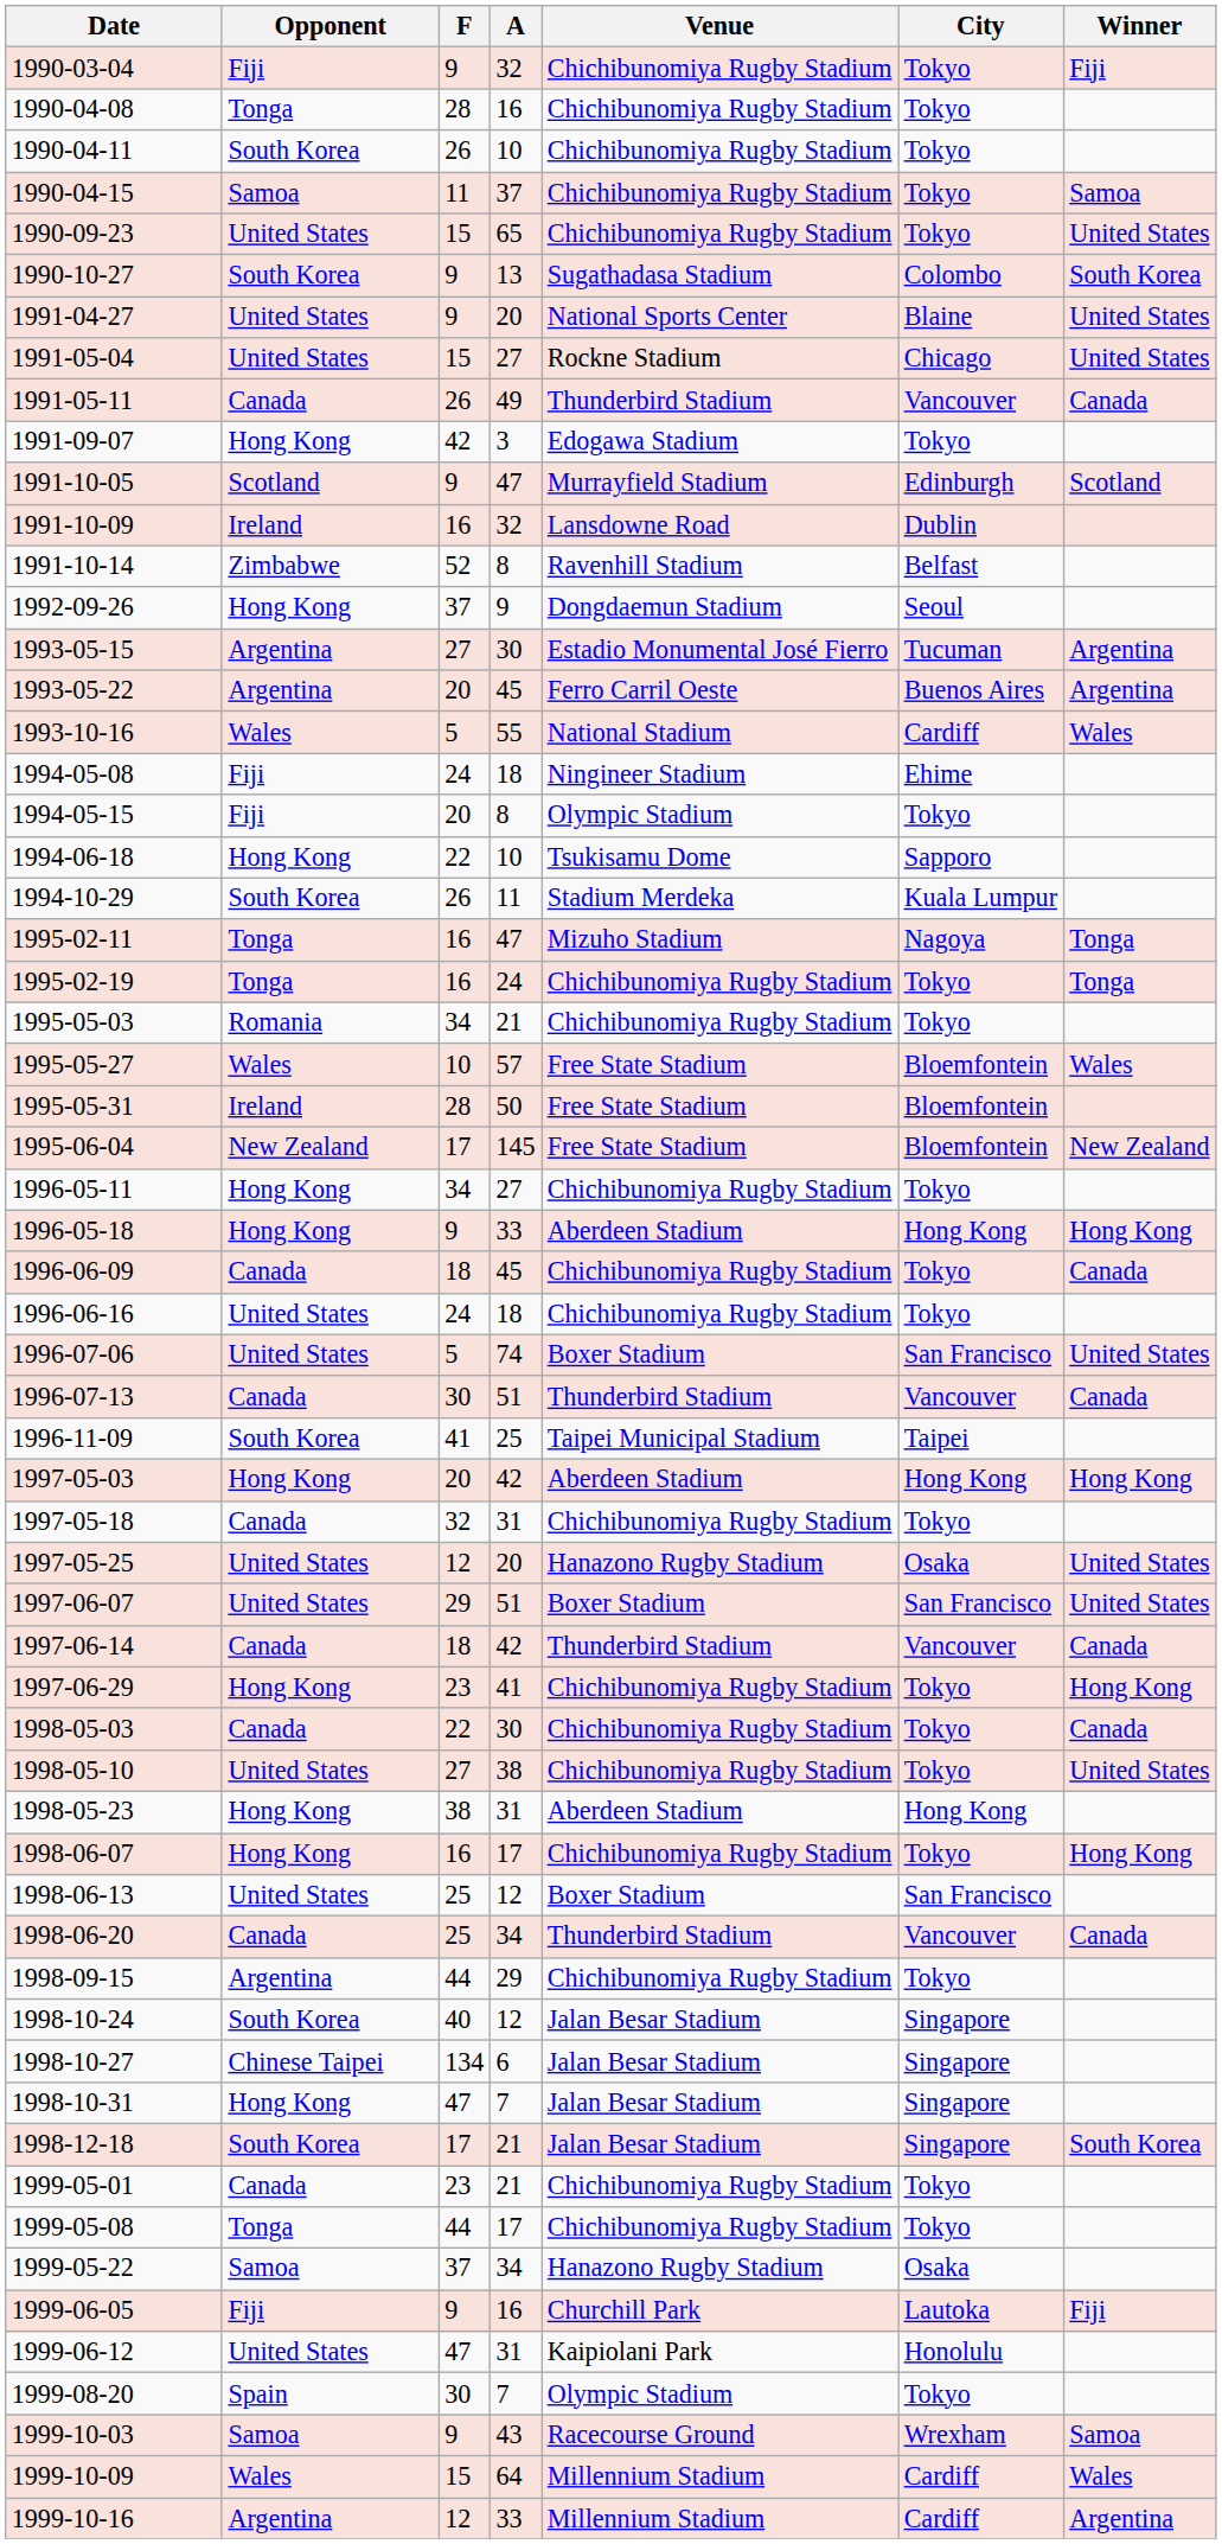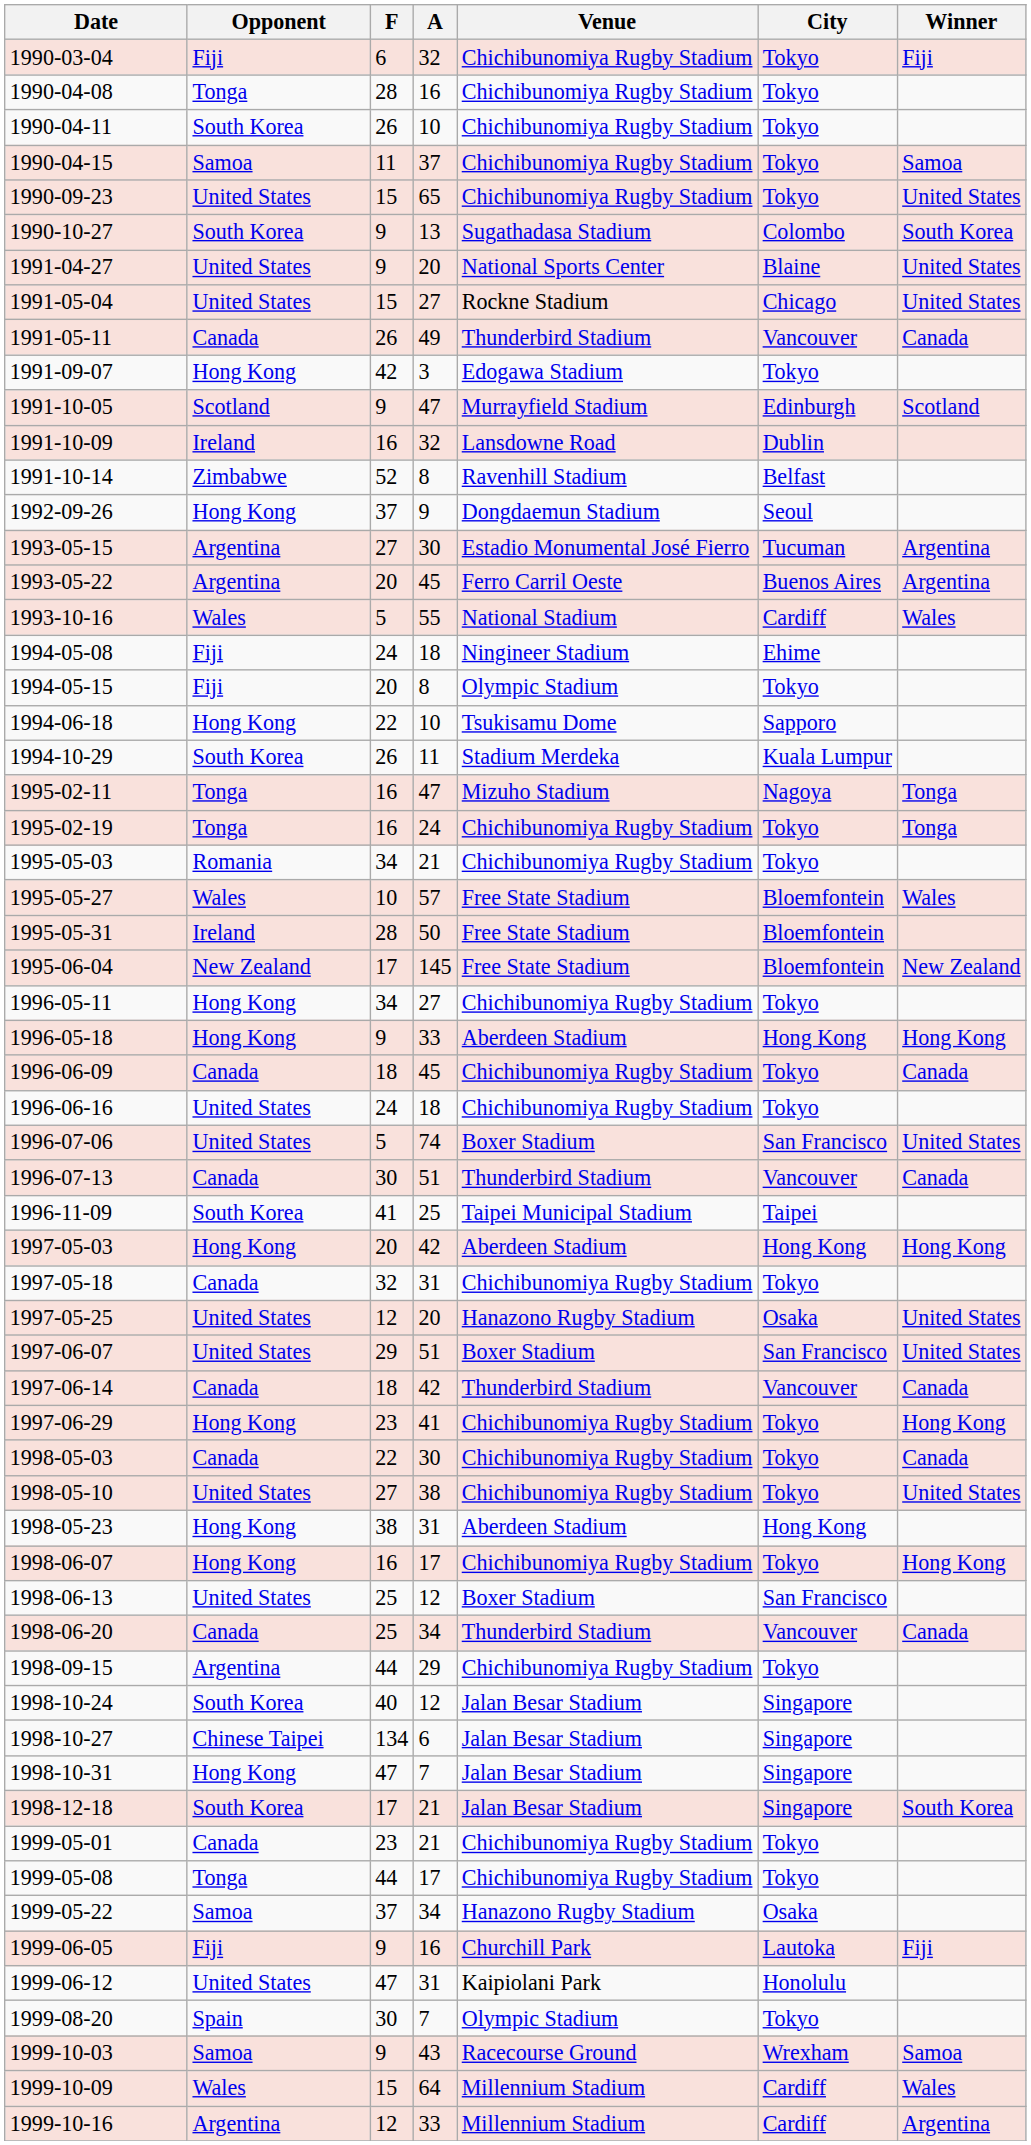 <table class="wikitable sortable">
 <tr>
 <th width="125">Date</th>
 <th width="125">Opponent</th>
 <th>F</th>
 <th>A</th>
 <th>Venue</th>
 <th>City</th>
 <th>Winner</th>
 </tr>
 <tr bgcolor="#F9E1DC">
 <td>1990-03-04</td>
 <td><a href='#'>Fiji</a></td>
-<td>9</td>
+<td>6</td>
 <td>32</td>
 <td><a href='#'>Chichibunomiya Rugby Stadium</a></td>
 <td><a href='#'>Tokyo</a></td>
 <td> <a href='#'>Fiji</a></td>
 </tr>
 <tr bgcolor=>
 <td>1990-04-08</td>
 <td><a href='#'>Tonga</a></td>
 <td>28</td>
 <td>16</td>
 <td><a href='#'>Chichibunomiya Rugby Stadium</a></td>
 <td><a href='#'>Tokyo</a></td>
 <td></td>
 </tr>
 <tr bgcolor=>
 <td>1990-04-11</td>
 <td><a href='#'>South Korea</a></td>
 <td>26</td>
 <td>10</td>
 <td><a href='#'>Chichibunomiya Rugby Stadium</a></td>
 <td><a href='#'>Tokyo</a></td>
 <td></td>
 </tr>
 <tr bgcolor="#F9E1DC">
 <td>1990-04-15</td>
 <td><a href='#'>Samoa</a></td>
 <td>11</td>
 <td>37</td>
 <td><a href='#'>Chichibunomiya Rugby Stadium</a></td>
 <td><a href='#'>Tokyo</a></td>
 <td> <a href='#'>Samoa</a></td>
 </tr>
 <tr bgcolor="#F9E1DC">
 <td>1990-09-23</td>
 <td><a href='#'>United States</a></td>
 <td>15</td>
 <td>65</td>
 <td><a href='#'>Chichibunomiya Rugby Stadium</a></td>
 <td><a href='#'>Tokyo</a></td>
 <td> <a href='#'>United States</a></td>
 </tr>
 <tr bgcolor="#F9E1DC">
 <td>1990-10-27</td>
 <td><a href='#'>South Korea</a></td>
 <td>9</td>
 <td>13</td>
 <td><a href='#'>Sugathadasa Stadium</a></td>
 <td><a href='#'>Colombo</a></td>
 <td> <a href='#'>South Korea</a></td>
 </tr>
 <tr bgcolor="#F9E1DC">
 <td>1991-04-27</td>
 <td><a href='#'>United States</a></td>
 <td>9</td>
 <td>20</td>
 <td><a href='#'>National Sports Center</a></td>
 <td><a href='#'>Blaine</a></td>
 <td> <a href='#'>United States</a></td>
 </tr>
 <tr bgcolor="#F9E1DC">
 <td>1991-05-04</td>
 <td><a href='#'>United States</a></td>
 <td>15</td>
 <td>27</td>
 <td>Rockne Stadium</td>
 <td><a href='#'>Chicago</a></td>
 <td> <a href='#'>United States</a></td>
 </tr>
 <tr bgcolor="#F9E1DC">
 <td>1991-05-11</td>
 <td><a href='#'>Canada</a></td>
 <td>26</td>
 <td>49</td>
 <td><a href='#'>Thunderbird Stadium</a></td>
 <td><a href='#'>Vancouver</a></td>
 <td> <a href='#'>Canada</a></td>
 </tr>
 <tr bgcolor=>
 <td>1991-09-07</td>
 <td><a href='#'>Hong Kong</a></td>
 <td>42</td>
 <td>3</td>
 <td><a href='#'>Edogawa Stadium</a></td>
 <td><a href='#'>Tokyo</a></td>
 <td></td>
 </tr>
 <tr bgcolor="#F9E1DC">
 <td>1991-10-05</td>
 <td><a href='#'>Scotland</a></td>
 <td>9</td>
 <td>47</td>
 <td><a href='#'>Murrayfield Stadium</a></td>
 <td><a href='#'>Edinburgh</a></td>
 <td> <a href='#'>Scotland</a></td>
 </tr>
 <tr bgcolor="#F9E1DC">
 <td>1991-10-09</td>
 <td><a href='#'>Ireland</a></td>
 <td>16</td>
 <td>32</td>
 <td><a href='#'>Lansdowne Road</a></td>
 <td><a href='#'>Dublin</a></td>
 <td></td>
 </tr>
 <tr bgcolor=>
 <td>1991-10-14</td>
 <td><a href='#'>Zimbabwe</a></td>
 <td>52</td>
 <td>8</td>
 <td><a href='#'>Ravenhill Stadium</a></td>
 <td><a href='#'>Belfast</a></td>
 <td></td>
 </tr>
 <tr bgcolor=>
 <td>1992-09-26</td>
 <td><a href='#'>Hong Kong</a></td>
 <td>37</td>
 <td>9</td>
 <td><a href='#'>Dongdaemun Stadium</a></td>
 <td><a href='#'>Seoul</a></td>
 <td></td>
 </tr>
 <tr bgcolor="#F9E1DC">
 <td>1993-05-15</td>
 <td><a href='#'>Argentina</a></td>
 <td>27</td>
 <td>30</td>
 <td><a href='#'>Estadio Monumental José Fierro</a></td>
 <td><a href='#'>Tucuman</a></td>
 <td> <a href='#'>Argentina</a></td>
 </tr>
 <tr bgcolor="#F9E1DC">
 <td>1993-05-22</td>
 <td><a href='#'>Argentina</a></td>
 <td>20</td>
 <td>45</td>
 <td><a href='#'>Ferro Carril Oeste</a></td>
 <td><a href='#'>Buenos Aires</a></td>
 <td> <a href='#'>Argentina</a></td>
 </tr>
 <tr bgcolor="#F9E1DC">
 <td>1993-10-16</td>
 <td><a href='#'>Wales</a></td>
 <td>5</td>
 <td>55</td>
 <td><a href='#'>National Stadium</a></td>
 <td><a href='#'>Cardiff</a></td>
 <td> <a href='#'>Wales</a></td>
 </tr>
 <tr bgcolor=>
 <td>1994-05-08</td>
 <td><a href='#'>Fiji</a></td>
 <td>24</td>
 <td>18</td>
 <td><a href='#'>Ningineer Stadium</a></td>
 <td><a href='#'>Ehime</a></td>
 <td></td>
 </tr>
 <tr bgcolor=>
 <td>1994-05-15</td>
 <td><a href='#'>Fiji</a></td>
 <td>20</td>
 <td>8</td>
 <td><a href='#'>Olympic Stadium</a></td>
 <td><a href='#'>Tokyo</a></td>
 <td></td>
 </tr>
 <tr bgcolor=>
 <td>1994-06-18</td>
 <td><a href='#'>Hong Kong</a></td>
 <td>22</td>
 <td>10</td>
 <td><a href='#'>Tsukisamu Dome</a></td>
 <td><a href='#'>Sapporo</a></td>
 <td></td>
 </tr>
 <tr bgcolor=>
 <td>1994-10-29</td>
 <td><a href='#'>South Korea</a></td>
 <td>26</td>
 <td>11</td>
 <td><a href='#'>Stadium Merdeka</a></td>
 <td><a href='#'>Kuala Lumpur</a></td>
 <td></td>
 </tr>
 <tr bgcolor="#F9E1DC">
 <td>1995-02-11</td>
 <td><a href='#'>Tonga</a></td>
 <td>16</td>
 <td>47</td>
 <td><a href='#'>Mizuho Stadium</a></td>
 <td><a href='#'>Nagoya</a></td>
 <td> <a href='#'>Tonga</a></td>
 </tr>
 <tr bgcolor="#F9E1DC">
 <td>1995-02-19</td>
 <td><a href='#'>Tonga</a></td>
 <td>16</td>
 <td>24</td>
 <td><a href='#'>Chichibunomiya Rugby Stadium</a></td>
 <td><a href='#'>Tokyo</a></td>
 <td> <a href='#'>Tonga</a></td>
 </tr>
 <tr bgcolor=>
 <td>1995-05-03</td>
 <td><a href='#'>Romania</a></td>
 <td>34</td>
 <td>21</td>
 <td><a href='#'>Chichibunomiya Rugby Stadium</a></td>
 <td><a href='#'>Tokyo</a></td>
 <td></td>
 </tr>
 <tr bgcolor="#F9E1DC">
 <td>1995-05-27</td>
 <td><a href='#'>Wales</a></td>
 <td>10</td>
 <td>57</td>
 <td><a href='#'>Free State Stadium</a></td>
 <td><a href='#'>Bloemfontein</a></td>
 <td> <a href='#'>Wales</a></td>
 </tr>
 <tr bgcolor="#F9E1DC">
 <td>1995-05-31</td>
 <td><a href='#'>Ireland</a></td>
 <td>28</td>
 <td>50</td>
 <td><a href='#'>Free State Stadium</a></td>
 <td><a href='#'>Bloemfontein</a></td>
 <td></td>
 </tr>
 <tr bgcolor="#F9E1DC">
 <td>1995-06-04</td>
 <td><a href='#'>New Zealand</a></td>
 <td>17</td>
 <td>145</td>
 <td><a href='#'>Free State Stadium</a></td>
 <td><a href='#'>Bloemfontein</a></td>
 <td> <a href='#'>New Zealand</a></td>
 </tr>
 <tr bgcolor=>
 <td>1996-05-11</td>
 <td><a href='#'>Hong Kong</a></td>
 <td>34</td>
 <td>27</td>
 <td><a href='#'>Chichibunomiya Rugby Stadium</a></td>
 <td><a href='#'>Tokyo</a></td>
 <td></td>
 </tr>
 <tr bgcolor="#F9E1DC">
 <td>1996-05-18</td>
 <td><a href='#'>Hong Kong</a></td>
 <td>9</td>
 <td>33</td>
 <td><a href='#'>Aberdeen Stadium</a></td>
 <td><a href='#'>Hong Kong</a></td>
 <td> <a href='#'>Hong Kong</a></td>
 </tr>
 <tr bgcolor="#F9E1DC">
 <td>1996-06-09</td>
 <td><a href='#'>Canada</a></td>
 <td>18</td>
 <td>45</td>
 <td><a href='#'>Chichibunomiya Rugby Stadium</a></td>
 <td><a href='#'>Tokyo</a></td>
 <td> <a href='#'>Canada</a></td>
 </tr>
 <tr bgcolor=>
 <td>1996-06-16</td>
 <td><a href='#'>United States</a></td>
 <td>24</td>
 <td>18</td>
 <td><a href='#'>Chichibunomiya Rugby Stadium</a></td>
 <td><a href='#'>Tokyo</a></td>
 <td></td>
 </tr>
 <tr bgcolor="#F9E1DC">
 <td>1996-07-06</td>
 <td><a href='#'>United States</a></td>
 <td>5</td>
 <td>74</td>
 <td><a href='#'>Boxer Stadium</a></td>
 <td><a href='#'>San Francisco</a></td>
 <td> <a href='#'>United States</a></td>
 </tr>
 <tr bgcolor="#F9E1DC">
 <td>1996-07-13</td>
 <td><a href='#'>Canada</a></td>
 <td>30</td>
 <td>51</td>
 <td><a href='#'>Thunderbird Stadium</a></td>
 <td><a href='#'>Vancouver</a></td>
 <td> <a href='#'>Canada</a></td>
 </tr>
 <tr bgcolor=>
 <td>1996-11-09</td>
 <td><a href='#'>South Korea</a></td>
 <td>41</td>
 <td>25</td>
 <td><a href='#'>Taipei Municipal Stadium</a></td>
 <td><a href='#'>Taipei</a></td>
 <td></td>
 </tr>
 <tr bgcolor="#F9E1DC">
 <td>1997-05-03</td>
 <td><a href='#'>Hong Kong</a></td>
 <td>20</td>
 <td>42</td>
 <td><a href='#'>Aberdeen Stadium</a></td>
 <td><a href='#'>Hong Kong</a></td>
 <td> <a href='#'>Hong Kong</a></td>
 </tr>
 <tr bgcolor=>
 <td>1997-05-18</td>
 <td><a href='#'>Canada</a></td>
 <td>32</td>
 <td>31</td>
 <td><a href='#'>Chichibunomiya Rugby Stadium</a></td>
 <td><a href='#'>Tokyo</a></td>
 <td></td>
 </tr>
 <tr bgcolor="#F9E1DC">
 <td>1997-05-25</td>
 <td><a href='#'>United States</a></td>
 <td>12</td>
 <td>20</td>
 <td><a href='#'>Hanazono Rugby Stadium</a></td>
 <td><a href='#'>Osaka</a></td>
 <td> <a href='#'>United States</a></td>
 </tr>
 <tr bgcolor="#F9E1DC">
 <td>1997-06-07</td>
 <td><a href='#'>United States</a></td>
 <td>29</td>
 <td>51</td>
 <td><a href='#'>Boxer Stadium</a></td>
 <td><a href='#'>San Francisco</a></td>
 <td> <a href='#'>United States</a></td>
 </tr>
 <tr bgcolor="#F9E1DC">
 <td>1997-06-14</td>
 <td><a href='#'>Canada</a></td>
 <td>18</td>
 <td>42</td>
 <td><a href='#'>Thunderbird Stadium</a></td>
 <td><a href='#'>Vancouver</a></td>
 <td> <a href='#'>Canada</a></td>
 </tr>
 <tr bgcolor="#F9E1DC">
 <td>1997-06-29</td>
 <td><a href='#'>Hong Kong</a></td>
 <td>23</td>
 <td>41</td>
 <td><a href='#'>Chichibunomiya Rugby Stadium</a></td>
 <td><a href='#'>Tokyo</a></td>
 <td> <a href='#'>Hong Kong</a></td>
 </tr>
 <tr bgcolor="#F9E1DC">
 <td>1998-05-03</td>
 <td><a href='#'>Canada</a></td>
 <td>22</td>
 <td>30</td>
 <td><a href='#'>Chichibunomiya Rugby Stadium</a></td>
 <td><a href='#'>Tokyo</a></td>
 <td> <a href='#'>Canada</a></td>
 </tr>
 <tr bgcolor="#F9E1DC">
 <td>1998-05-10</td>
 <td><a href='#'>United States</a></td>
 <td>27</td>
 <td>38</td>
 <td><a href='#'>Chichibunomiya Rugby Stadium</a></td>
 <td><a href='#'>Tokyo</a></td>
 <td> <a href='#'>United States</a></td>
 </tr>
 <tr bgcolor=>
 <td>1998-05-23</td>
 <td><a href='#'>Hong Kong</a></td>
 <td>38</td>
 <td>31</td>
 <td><a href='#'>Aberdeen Stadium</a></td>
 <td><a href='#'>Hong Kong</a></td>
 <td></td>
 </tr>
 <tr bgcolor="#F9E1DC">
 <td>1998-06-07</td>
 <td><a href='#'>Hong Kong</a></td>
 <td>16</td>
 <td>17</td>
 <td><a href='#'>Chichibunomiya Rugby Stadium</a></td>
 <td><a href='#'>Tokyo</a></td>
 <td> <a href='#'>Hong Kong</a></td>
 </tr>
 <tr bgcolor=>
 <td>1998-06-13</td>
 <td><a href='#'>United States</a></td>
 <td>25</td>
 <td>12</td>
 <td><a href='#'>Boxer Stadium</a></td>
 <td><a href='#'>San Francisco</a></td>
 <td></td>
 </tr>
 <tr bgcolor="#F9E1DC">
 <td>1998-06-20</td>
 <td><a href='#'>Canada</a></td>
 <td>25</td>
 <td>34</td>
 <td><a href='#'>Thunderbird Stadium</a></td>
 <td><a href='#'>Vancouver</a></td>
 <td> <a href='#'>Canada</a></td>
 </tr>
 <tr bgcolor=>
 <td>1998-09-15</td>
 <td><a href='#'>Argentina</a></td>
 <td>44</td>
 <td>29</td>
 <td><a href='#'>Chichibunomiya Rugby Stadium</a></td>
 <td><a href='#'>Tokyo</a></td>
 <td></td>
 </tr>
 <tr bgcolor=>
 <td>1998-10-24</td>
 <td><a href='#'>South Korea</a></td>
 <td>40</td>
 <td>12</td>
 <td><a href='#'>Jalan Besar Stadium</a></td>
 <td><a href='#'>Singapore</a></td>
 <td></td>
 </tr>
 <tr bgcolor=>
 <td>1998-10-27</td>
 <td><a href='#'>Chinese Taipei</a></td>
 <td>134</td>
 <td>6</td>
 <td><a href='#'>Jalan Besar Stadium</a></td>
 <td><a href='#'>Singapore</a></td>
 <td></td>
 </tr>
 <tr bgcolor=>
 <td>1998-10-31</td>
 <td><a href='#'>Hong Kong</a></td>
 <td>47</td>
 <td>7</td>
 <td><a href='#'>Jalan Besar Stadium</a></td>
 <td><a href='#'>Singapore</a></td>
 <td></td>
 </tr>
 <tr bgcolor="#F9E1DC">
 <td>1998-12-18</td>
 <td><a href='#'>South Korea</a></td>
 <td>17</td>
 <td>21</td>
 <td><a href='#'>Jalan Besar Stadium</a></td>
 <td><a href='#'>Singapore</a></td>
 <td> <a href='#'>South Korea</a></td>
 </tr>
 <tr bgcolor=>
 <td>1999-05-01</td>
 <td><a href='#'>Canada</a></td>
 <td>23</td>
 <td>21</td>
 <td><a href='#'>Chichibunomiya Rugby Stadium</a></td>
 <td><a href='#'>Tokyo</a></td>
 <td></td>
 </tr>
 <tr bgcolor=>
 <td>1999-05-08</td>
 <td><a href='#'>Tonga</a></td>
 <td>44</td>
 <td>17</td>
 <td><a href='#'>Chichibunomiya Rugby Stadium</a></td>
 <td><a href='#'>Tokyo</a></td>
 <td></td>
 </tr>
 <tr bgcolor=>
 <td>1999-05-22</td>
 <td><a href='#'>Samoa</a></td>
 <td>37</td>
 <td>34</td>
 <td><a href='#'>Hanazono Rugby Stadium</a></td>
 <td><a href='#'>Osaka</a></td>
 <td></td>
 </tr>
 <tr bgcolor="#F9E1DC">
 <td>1999-06-05</td>
 <td><a href='#'>Fiji</a></td>
 <td>9</td>
 <td>16</td>
 <td><a href='#'>Churchill Park</a></td>
 <td><a href='#'>Lautoka</a></td>
 <td> <a href='#'>Fiji</a></td>
 </tr>
 <tr bgcolor=>
 <td>1999-06-12</td>
 <td><a href='#'>United States</a></td>
 <td>47</td>
 <td>31</td>
 <td>Kaipiolani Park</td>
 <td><a href='#'>Honolulu</a></td>
 <td></td>
 </tr>
 <tr bgcolor=>
 <td>1999-08-20</td>
 <td><a href='#'>Spain</a></td>
 <td>30</td>
 <td>7</td>
 <td><a href='#'>Olympic Stadium</a></td>
 <td><a href='#'>Tokyo</a></td>
 <td></td>
 </tr>
 <tr bgcolor="#F9E1DC">
 <td>1999-10-03</td>
 <td><a href='#'>Samoa</a></td>
 <td>9</td>
 <td>43</td>
 <td><a href='#'>Racecourse Ground</a></td>
 <td><a href='#'>Wrexham</a></td>
 <td> <a href='#'>Samoa</a></td>
 </tr>
 <tr bgcolor="#F9E1DC">
 <td>1999-10-09</td>
 <td><a href='#'>Wales</a></td>
 <td>15</td>
 <td>64</td>
 <td><a href='#'>Millennium Stadium</a></td>
 <td><a href='#'>Cardiff</a></td>
 <td> <a href='#'>Wales</a></td>
 </tr>
 <tr bgcolor="#F9E1DC">
 <td>1999-10-16</td>
 <td><a href='#'>Argentina</a></td>
 <td>12</td>
 <td>33</td>
 <td><a href='#'>Millennium Stadium</a></td>
 <td><a href='#'>Cardiff</a></td>
 <td> <a href='#'>Argentina</a></td>
 </tr>
 </table>
